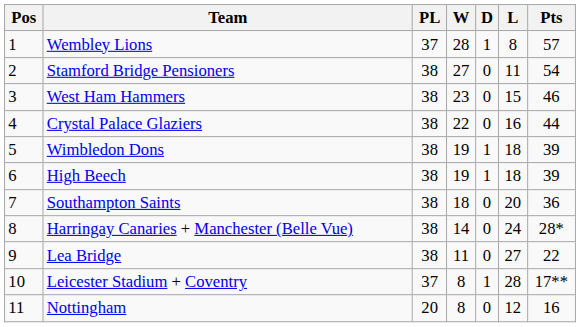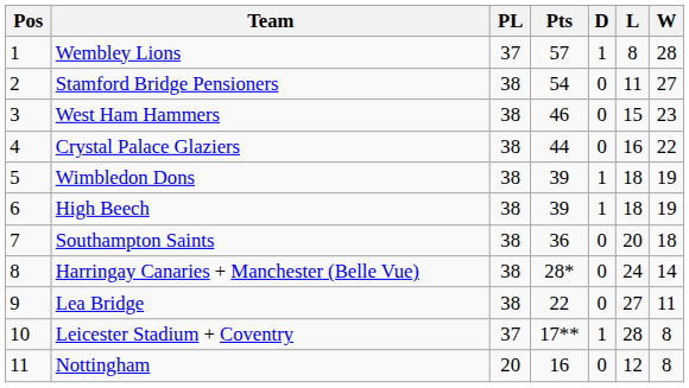 <table class=wikitable width="550">
 <tr>
 <th>Pos</th>
 <th>Team</th>
 <th>PL</th>
-<th>W</th>
+<th>Pts</th>
 <th>D</th>
 <th>L</th>
-<th>Pts</th>
+<th>W</th>
 </tr>
 <tr>
 <td>1</td>
 <td><a href='#'>Wembley Lions</a></td>
 <td align="center">37</td>
-<td align="center">28</td>
+<td align="center">57</td>
 <td align="center">1</td>
 <td align="center">8</td>
-<td align="center">57</td>
+<td align="center">28</td>
 </tr>
 <tr>
 <td>2</td>
 <td><a href='#'>Stamford Bridge Pensioners</a></td>
 <td align="center">38</td>
-<td align="center">27</td>
+<td align="center">54</td>
 <td align="center">0</td>
 <td align="center">11</td>
-<td align="center">54</td>
+<td align="center">27</td>
 </tr>
 <tr>
 <td>3</td>
 <td><a href='#'>West Ham Hammers</a></td>
 <td align="center">38</td>
-<td align="center">23</td>
+<td align="center">46</td>
 <td align="center">0</td>
 <td align="center">15</td>
-<td align="center">46</td>
+<td align="center">23</td>
 </tr>
 <tr>
 <td>4</td>
 <td><a href='#'>Crystal Palace Glaziers</a></td>
 <td align="center">38</td>
-<td align="center">22</td>
+<td align="center">44</td>
 <td align="center">0</td>
 <td align="center">16</td>
-<td align="center">44</td>
+<td align="center">22</td>
 </tr>
 <tr>
 <td>5</td>
 <td><a href='#'>Wimbledon Dons</a></td>
 <td align="center">38</td>
-<td align="center">19</td>
+<td align="center">39</td>
 <td align="center">1</td>
 <td align="center">18</td>
-<td align="center">39</td>
+<td align="center">19</td>
 </tr>
 <tr>
 <td>6</td>
 <td><a href='#'>High Beech</a></td>
 <td align="center">38</td>
-<td align="center">19</td>
+<td align="center">39</td>
 <td align="center">1</td>
 <td align="center">18</td>
-<td align="center">39</td>
+<td align="center">19</td>
 </tr>
 <tr>
 <td>7</td>
 <td><a href='#'>Southampton Saints</a></td>
 <td align="center">38</td>
-<td align="center">18</td>
+<td align="center">36</td>
 <td align="center">0</td>
 <td align="center">20</td>
-<td align="center">36</td>
+<td align="center">18</td>
 </tr>
 <tr>
 <td>8</td>
 <td><a href='#'>Harringay Canaries</a> + <a href='#'>Manchester (Belle Vue)</a></td>
 <td align="center">38</td>
-<td align="center">14</td>
+<td align="center">28*</td>
 <td align="center">0</td>
 <td align="center">24</td>
-<td align="center">28*</td>
+<td align="center">14</td>
 </tr>
 <tr>
 <td>9</td>
 <td><a href='#'>Lea Bridge</a></td>
 <td align="center">38</td>
-<td align="center">11</td>
+<td align="center">22</td>
 <td align="center">0</td>
 <td align="center">27</td>
-<td align="center">22</td>
+<td align="center">11</td>
 </tr>
 <tr>
 <td>10</td>
 <td><a href='#'>Leicester Stadium</a> + <a href='#'>Coventry</a></td>
 <td align="center">37</td>
-<td align="center">8</td>
+<td align="center">17**</td>
 <td align="center">1</td>
 <td align="center">28</td>
-<td align="center">17**</td>
+<td align="center">8</td>
 </tr>
 <tr>
 <td>11</td>
 <td><a href='#'>Nottingham</a></td>
 <td align="center">20</td>
-<td align="center">8</td>
+<td align="center">16</td>
 <td align="center">0</td>
 <td align="center">12</td>
-<td align="center">16</td>
+<td align="center">8</td>
 </tr>
 </table>
